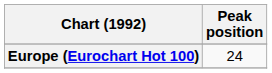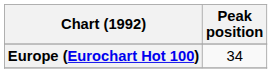 <table class="wikitable sortable plainrowheaders" style="text-align:center">
 <tr>
 <th>Chart (1992)</th>
 <th>Peak<br>position</th>
 </tr>
 <tr>
 </tr>
 <tr>
 </tr>
 <tr>
 </tr>
 <tr>
 <th scope="row">Europe (<a href='#'>Eurochart Hot 100</a>)</th>
-<td>24</td>
+<td>34</td>
 </tr>
 <tr>
 </tr>
 <tr>
 </tr>
 <tr>
 </tr>
 <tr>
 </tr>
 <tr>
 </tr>
 <tr>
 </tr>
 </table>
